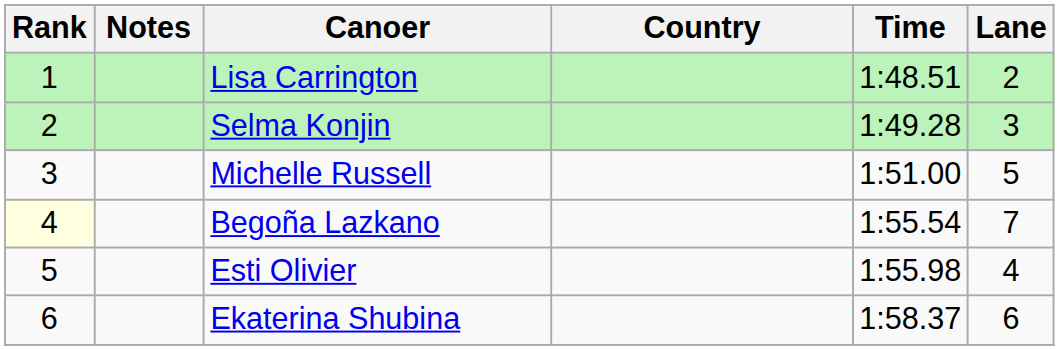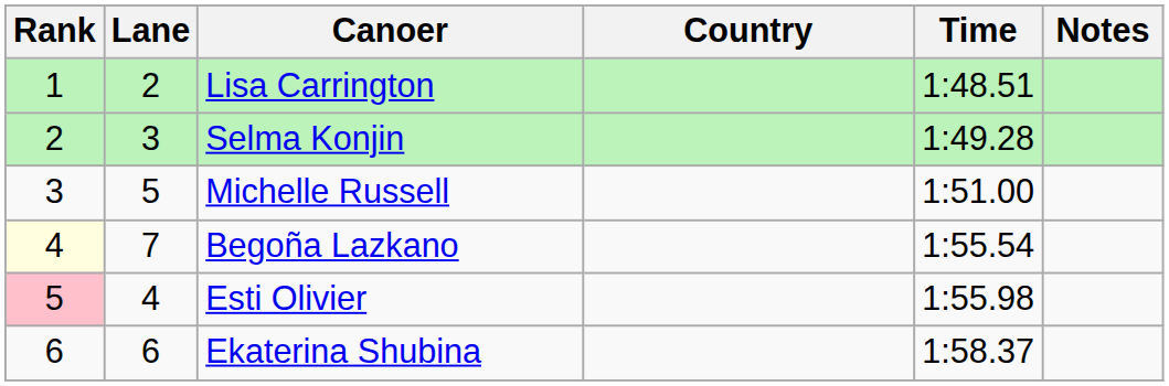 <table class="wikitable" style="text-align:center;">
 <tr>
 <th width=30>Rank</th>
-<th width=50>Notes</th>
+<th width=30>Lane</th>
 <th width=175>Canoer</th>
 <th width=150>Country</th>
 <th width=30>Time</th>
-<th width=30>Lane</th>
+<th width=50>Notes</th>
 </tr>
 <tr bgcolor="#bbf3bb">
 <td>1</td>
-<td></td>
+<td>2</td>
 <td align=left><a href='#'>Lisa Carrington</a></td>
 <td align=left></td>
 <td>1:48.51</td>
-<td>2</td>
+<td></td>
 </tr>
 <tr bgcolor="#bbf3bb">
 <td>2</td>
-<td></td>
+<td>3</td>
 <td align=left><a href='#'>Selma Konjin</a></td>
 <td align=left></td>
 <td>1:49.28</td>
-<td>3</td>
+<td></td>
 </tr>
 <tr>
 <td>3</td>
-<td></td>
+<td>5</td>
 <td align=left><a href='#'>Michelle Russell</a></td>
 <td align=left></td>
 <td>1:51.00</td>
-<td>5</td>
+<td></td>
 </tr>
 <tr>
 <td style="background: lightyellow;">4</td>
-<td></td>
+<td>7</td>
 <td align=left><a href='#'>Begoña Lazkano</a></td>
 <td align=left></td>
 <td>1:55.54</td>
-<td>7</td>
+<td></td>
 </tr>
 <tr>
-<td>5</td>
-<td></td>
+<td style="background: pink;">5</td>
+<td>4</td>
 <td align=left><a href='#'>Esti Olivier</a></td>
 <td align=left></td>
 <td>1:55.98</td>
-<td>4</td>
+<td></td>
 </tr>
 <tr>
 <td>6</td>
-<td></td>
+<td>6</td>
 <td align=left><a href='#'>Ekaterina Shubina</a></td>
 <td align=left></td>
 <td>1:58.37</td>
-<td>6</td>
+<td></td>
 </tr>
 </table>
